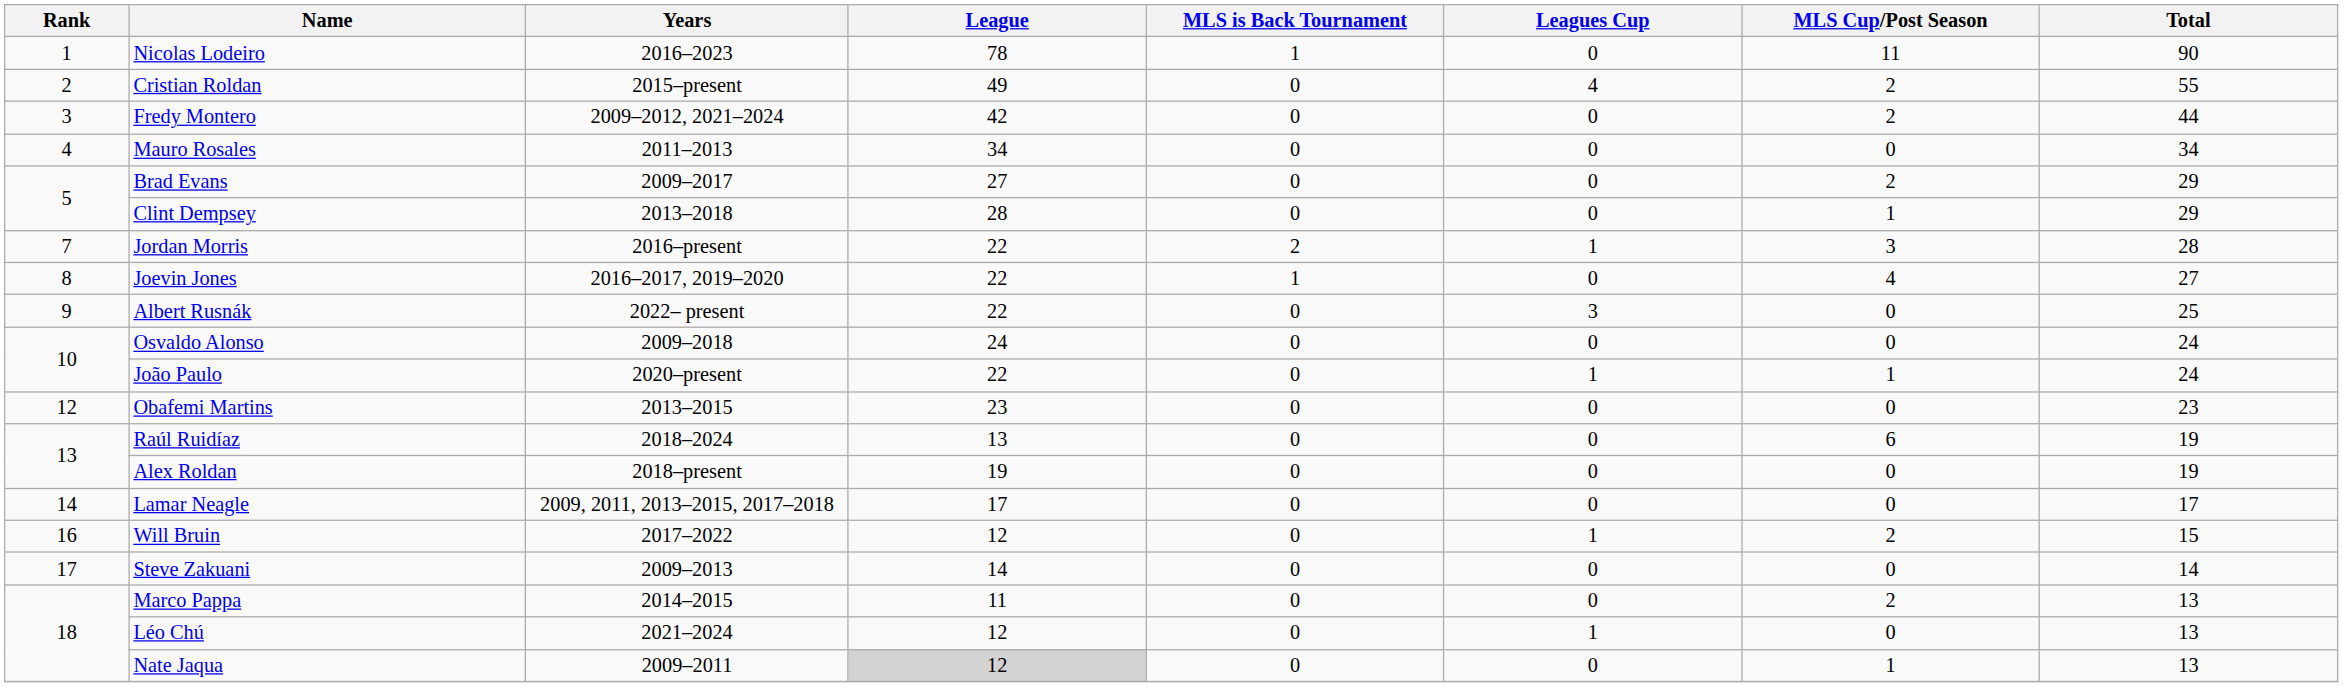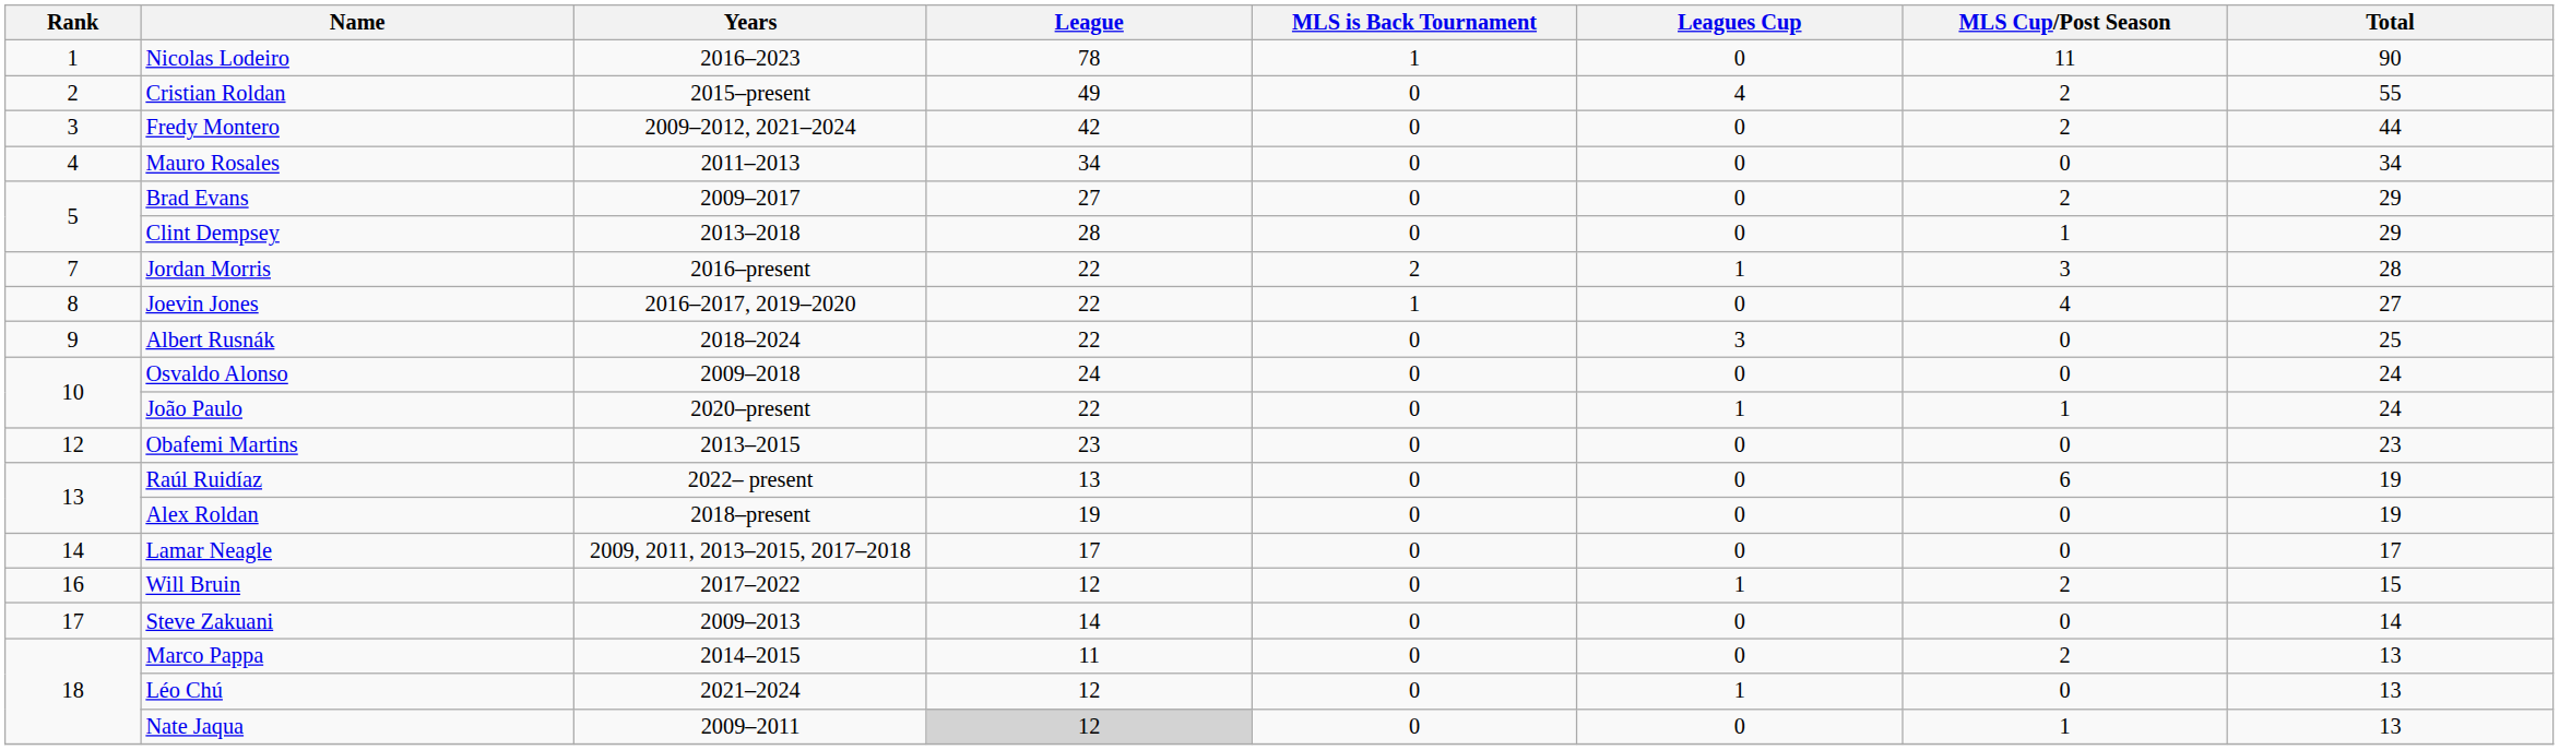 <table class="wikitable sortable" style="text-align: center;">
 <tr>
 <th width=5%>Rank</th>
 <th width=16%>Name</th>
 <th width=13%>Years</th>
 <th width=12%><a href='#'>League</a></th>
 <th width=12%><a href='#'>MLS is Back Tournament</a></th>
 <th width=12%><a href='#'>Leagues Cup</a></th>
 <th width=12%><a href='#'>MLS Cup</a>/Post Season</th>
 <th width=12%>Total</th>
 </tr>
 <tr>
 <td>1</td>
 <td align="left"> <a href='#'>Nicolas Lodeiro</a></td>
 <td>2016–2023</td>
 <td>78</td>
 <td>1</td>
 <td>0</td>
 <td>11</td>
 <td>90</td>
 </tr>
 <tr>
 <td>2</td>
 <td align="left"> <a href='#'>Cristian Roldan</a></td>
 <td>2015–present</td>
 <td>49</td>
 <td>0</td>
 <td>4</td>
 <td>2</td>
 <td>55</td>
 </tr>
 <tr>
 <td>3</td>
 <td align="left"> <a href='#'>Fredy Montero</a></td>
 <td>2009–2012, 2021–2024</td>
 <td>42</td>
 <td>0</td>
 <td>0</td>
 <td>2</td>
 <td>44</td>
 </tr>
 <tr>
 <td>4</td>
 <td align="left"> <a href='#'>Mauro Rosales</a></td>
 <td>2011–2013</td>
 <td>34</td>
 <td>0</td>
 <td>0</td>
 <td>0</td>
 <td>34</td>
 </tr>
 <tr>
 <td rowspan=2>5</td>
 <td align="left"> <a href='#'>Brad Evans</a></td>
 <td>2009–2017</td>
 <td>27</td>
 <td>0</td>
 <td>0</td>
 <td>2</td>
 <td>29</td>
 </tr>
 <tr>
 <td align="left"> <a href='#'>Clint Dempsey</a></td>
 <td>2013–2018</td>
 <td>28</td>
 <td>0</td>
 <td>0</td>
 <td>1</td>
 <td>29</td>
 </tr>
 <tr>
 <td>7</td>
 <td align="left"> <a href='#'>Jordan Morris</a></td>
 <td>2016–present</td>
 <td>22</td>
 <td>2</td>
 <td>1</td>
 <td>3</td>
 <td>28</td>
 </tr>
 <tr>
 <td>8</td>
 <td align="left"> <a href='#'>Joevin Jones</a></td>
 <td>2016–2017, 2019–2020</td>
 <td>22</td>
 <td>1</td>
 <td>0</td>
 <td>4</td>
 <td>27</td>
 </tr>
 <tr>
 <td>9</td>
 <td align="left"> <a href='#'>Albert Rusnák</a></td>
-<td>2022– present</td>
+<td>2018–2024</td>
 <td>22</td>
 <td>0</td>
 <td>3</td>
 <td>0</td>
 <td>25</td>
 </tr>
 <tr>
 <td rowspan=2>10</td>
 <td align="left"> <a href='#'>Osvaldo Alonso</a></td>
 <td>2009–2018</td>
 <td>24</td>
 <td>0</td>
 <td>0</td>
 <td>0</td>
 <td>24</td>
 </tr>
 <tr>
 <td align="left"> <a href='#'>João Paulo</a></td>
 <td>2020–present</td>
 <td>22</td>
 <td>0</td>
 <td>1</td>
 <td>1</td>
 <td>24</td>
 </tr>
 <tr>
 <td>12</td>
 <td align="left"> <a href='#'>Obafemi Martins</a></td>
 <td>2013–2015</td>
 <td>23</td>
 <td>0</td>
 <td>0</td>
 <td>0</td>
 <td>23</td>
 </tr>
 <tr>
 <td rowspan=2>13</td>
 <td align="left"> <a href='#'>Raúl Ruidíaz</a></td>
-<td>2018–2024</td>
+<td>2022– present</td>
 <td>13</td>
 <td>0</td>
 <td>0</td>
 <td>6</td>
 <td>19</td>
 </tr>
 <tr>
 <td align="left"> <a href='#'>Alex Roldan</a></td>
 <td>2018–present</td>
 <td>19</td>
 <td>0</td>
 <td>0</td>
 <td>0</td>
 <td>19</td>
 </tr>
 <tr>
 <td>14</td>
 <td align="left"> <a href='#'>Lamar Neagle</a></td>
 <td>2009, 2011, 2013–2015, 2017–2018</td>
 <td>17</td>
 <td>0</td>
 <td>0</td>
 <td>0</td>
 <td>17</td>
 </tr>
 <tr>
 <td>16</td>
 <td align="left"> <a href='#'>Will Bruin</a></td>
 <td>2017–2022</td>
 <td>12</td>
 <td>0</td>
 <td>1</td>
 <td>2</td>
 <td>15</td>
 </tr>
 <tr>
 <td>17</td>
 <td align="left"> <a href='#'>Steve Zakuani</a></td>
 <td>2009–2013</td>
 <td>14</td>
 <td>0</td>
 <td>0</td>
 <td>0</td>
 <td>14</td>
 </tr>
 <tr>
 <td rowspan=3>18</td>
 <td align="left"> <a href='#'>Marco Pappa</a></td>
 <td>2014–2015</td>
 <td>11</td>
 <td>0</td>
 <td>0</td>
 <td>2</td>
 <td>13</td>
 </tr>
 <tr>
 <td align="left"> <a href='#'>Léo Chú</a></td>
 <td>2021–2024</td>
 <td>12</td>
 <td>0</td>
 <td>1</td>
 <td>0</td>
 <td>13</td>
 </tr>
 <tr>
 <td align="left"> <a href='#'>Nate Jaqua</a></td>
 <td>2009–2011</td>
 <td style="background: lightgrey;">12</td>
 <td>0</td>
 <td>0</td>
 <td>1</td>
 <td>13</td>
 </tr>
 <tr>
 </tr>
 </table>
